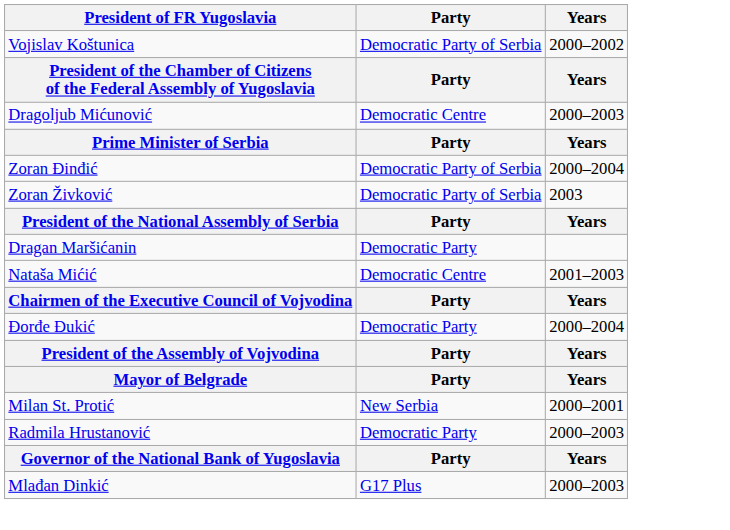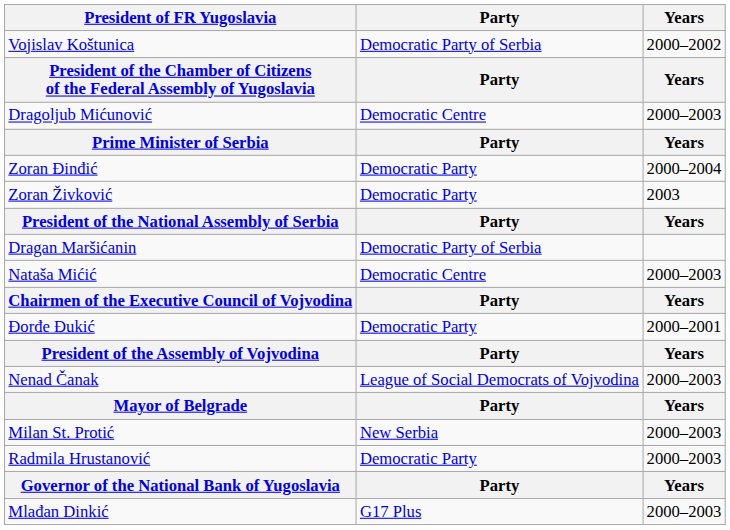 <table class=wikitable>
 <tr>
 <th><a href='#'>President of FR Yugoslavia</a></th>
 <th>Party</th>
 <th>Years</th>
 </tr>
 <tr>
 <td><a href='#'>Vojislav Koštunica</a></td>
 <td><a href='#'>Democratic Party of Serbia</a></td>
 <td>2000–2002</td>
 </tr>
 <tr>
 <th><a href='#'>President of the Chamber of Citizens<br>of the Federal Assembly of Yugoslavia</a></th>
 <th>Party</th>
 <th>Years</th>
 </tr>
 <tr>
 <td><a href='#'>Dragoljub Mićunović</a></td>
 <td><a href='#'>Democratic Centre</a></td>
 <td>2000–2003</td>
 </tr>
 <tr>
 <th><a href='#'>Prime Minister of Serbia</a></th>
 <th>Party</th>
 <th>Years</th>
 </tr>
 <tr>
 <td><a href='#'>Zoran Đinđić</a></td>
-<td><a href='#'>Democratic Party of Serbia</a></td>
+<td><a href='#'>Democratic Party</a></td>
 <td>2000–2004</td>
 </tr>
 <tr>
 <td><a href='#'>Zoran Živković</a></td>
-<td><a href='#'>Democratic Party of Serbia</a></td>
+<td><a href='#'>Democratic Party</a></td>
 <td>2003</td>
 </tr>
 <tr>
 <th><a href='#'>President of the National Assembly of Serbia</a></th>
 <th>Party</th>
 <th>Years</th>
 </tr>
 <tr>
 <td><a href='#'>Dragan Maršićanin</a></td>
-<td><a href='#'>Democratic Party</a></td>
+<td><a href='#'>Democratic Party of Serbia</a></td>
 <td></td>
 </tr>
 <tr>
 <td><a href='#'>Nataša Mićić</a></td>
 <td><a href='#'>Democratic Centre</a></td>
-<td>2001–2003</td>
+<td>2000–2003</td>
 </tr>
 <tr>
 <th><a href='#'>Chairmen of the Executive Council of Vojvodina</a></th>
 <th>Party</th>
 <th>Years</th>
 </tr>
 <tr>
 <td><a href='#'>Đorđe Đukić</a></td>
 <td><a href='#'>Democratic Party</a></td>
-<td>2000–2004</td>
+<td>2000–2001</td>
 </tr>
 <tr>
 <th><a href='#'>President of the Assembly of Vojvodina</a></th>
 <th>Party</th>
 <th>Years</th>
+</tr>
+<tr>
+<td><a href='#'>Nenad Čanak</a></td>
+<td><a href='#'>League of Social Democrats of Vojvodina</a></td>
+<td>2000–2003</td>
 </tr>
 <tr>
 <th><a href='#'>Mayor of Belgrade</a></th>
 <th>Party</th>
 <th>Years</th>
 </tr>
 <tr>
 <td><a href='#'>Milan St. Protić</a></td>
 <td><a href='#'>New Serbia</a></td>
-<td>2000–2001</td>
+<td>2000–2003</td>
 </tr>
 <tr>
 <td><a href='#'>Radmila Hrustanović</a></td>
 <td><a href='#'>Democratic Party</a></td>
 <td>2000–2003</td>
 </tr>
 <tr>
 <th><a href='#'>Governor of the National Bank of Yugoslavia</a></th>
 <th>Party</th>
 <th>Years</th>
 </tr>
 <tr>
 <td><a href='#'>Mlađan Dinkić</a></td>
 <td><a href='#'>G17 Plus</a></td>
 <td>2000–2003</td>
 </tr>
 </table>
